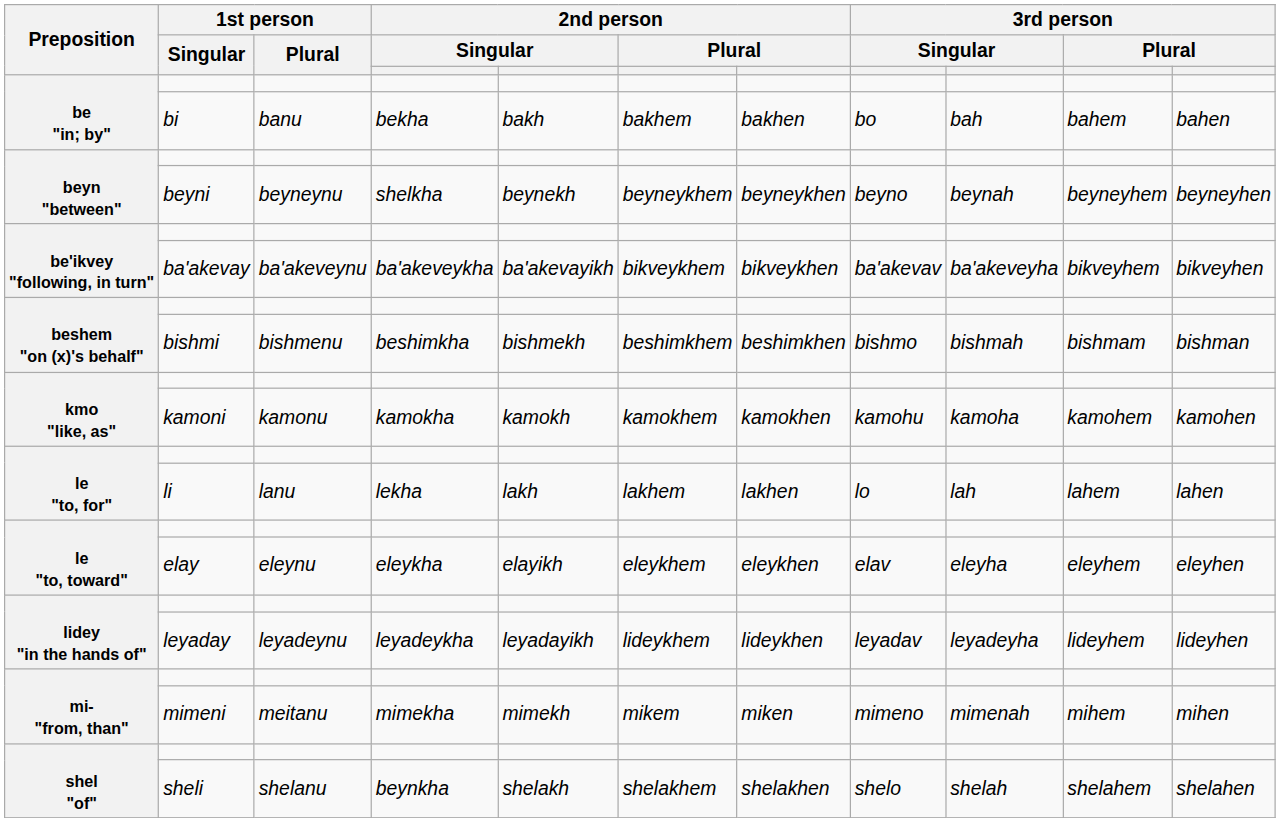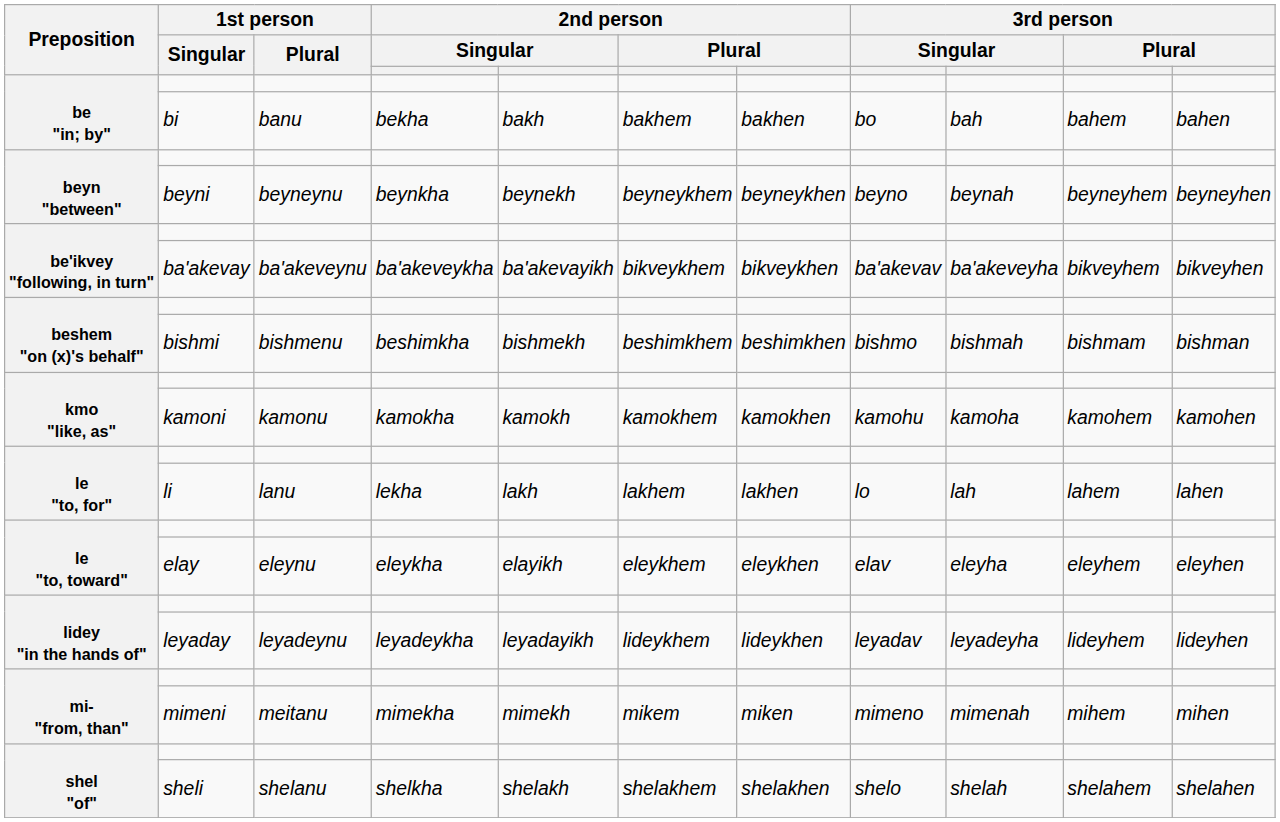 <table class="wikitable mw-collapsed mw-collapsible">
 <tr>
 <th rowspan="3">Preposition</th>
 <th colspan="2">1st person</th>
 <th colspan="4">2nd person</th>
 <th colspan="4">3rd person</th>
 </tr>
 <tr>
 <th rowspan="2">Singular</th>
 <th rowspan="2">Plural</th>
 <th colspan="2">Singular</th>
 <th colspan="2">Plural</th>
 <th colspan="2">Singular</th>
 <th colspan="2">Plural</th>
 </tr>
 <tr>
 <th></th>
 <th></th>
 <th></th>
 <th></th>
 <th></th>
 <th></th>
 <th></th>
 <th></th>
 </tr>
 <tr>
 <th rowspan="2"><br><small>be<br>"in; by"</small></th>
 <td></td>
 <td></td>
 <td></td>
 <td></td>
 <td></td>
 <td></td>
 <td></td>
 <td></td>
 <td></td>
 <td></td>
 </tr>
 <tr>
 <td><em>bi</em></td>
 <td><em>banu</em></td>
 <td><em>bekha</em></td>
 <td><em>bakh</em></td>
 <td><em>bakhem</em></td>
 <td><em>bakhen</em></td>
 <td><em>bo</em></td>
 <td><em>bah</em></td>
 <td><em>bahem</em></td>
 <td><em>bahen</em></td>
 </tr>
 <tr>
 <th rowspan="2"><br><small>beyn<br>"between"</small></th>
 <td></td>
 <td></td>
 <td></td>
 <td></td>
 <td></td>
 <td></td>
 <td></td>
 <td></td>
 <td></td>
 <td></td>
 </tr>
 <tr>
 <td><em>beyni</em></td>
 <td><em>beyneynu</em></td>
-<td><em>shelkha</em></td>
+<td><em>beynkha</em></td>
 <td><em>beynekh</em></td>
 <td><em>beyneykhem</em></td>
 <td><em>beyneykhen</em></td>
 <td><em>beyno</em></td>
 <td><em>beynah</em></td>
 <td><em>beyneyhem</em></td>
 <td><em>beyneyhen</em></td>
 </tr>
 <tr>
 <th rowspan="2"><br><small>be'ikvey<br>"following, in turn"</small></th>
 <td></td>
 <td></td>
 <td></td>
 <td></td>
 <td></td>
 <td></td>
 <td></td>
 <td></td>
 <td></td>
 <td></td>
 </tr>
 <tr>
 <td><em>ba'akevay</em></td>
 <td><em>ba'akeveynu</em></td>
 <td><em>ba'akeveykha</em></td>
 <td><em>ba'akevayikh</em></td>
 <td><em>bikveykhem</em></td>
 <td><em>bikveykhen</em></td>
 <td><em>ba'akevav</em></td>
 <td><em>ba'akeveyha</em></td>
 <td><em>bikveyhem</em></td>
 <td><em>bikveyhen</em></td>
 </tr>
 <tr>
 <th rowspan="2"><br><small>beshem<br>"on (x)'s behalf"</small></th>
 <td></td>
 <td></td>
 <td></td>
 <td></td>
 <td></td>
 <td></td>
 <td></td>
 <td></td>
 <td></td>
 <td></td>
 </tr>
 <tr>
 <td><em>bishmi</em></td>
 <td><em>bishmenu</em></td>
 <td><em>beshimkha</em></td>
 <td><em>bishmekh</em></td>
 <td><em>beshimkhem</em></td>
 <td><em>beshimkhen</em></td>
 <td><em>bishmo</em></td>
 <td><em>bishmah</em></td>
 <td><em>bishmam</em></td>
 <td><em>bishman</em></td>
 </tr>
 <tr>
 <th rowspan="2"><br><small>kmo<br>"like, as"</small></th>
 <td></td>
 <td></td>
 <td></td>
 <td></td>
 <td></td>
 <td></td>
 <td></td>
 <td></td>
 <td></td>
 <td></td>
 </tr>
 <tr>
 <td><em>kamoni</em></td>
 <td><em>kamonu</em></td>
 <td><em>kamokha</em></td>
 <td><em>kamokh</em></td>
 <td><em>kamokhem</em></td>
 <td><em>kamokhen</em></td>
 <td><em>kamohu</em></td>
 <td><em>kamoha</em></td>
 <td><em>kamohem</em></td>
 <td><em>kamohen</em></td>
 </tr>
 <tr>
 <th rowspan="2"><br><small>le<br>"to, for"</small></th>
 <td></td>
 <td></td>
 <td></td>
 <td></td>
 <td></td>
 <td></td>
 <td></td>
 <td></td>
 <td></td>
 <td></td>
 </tr>
 <tr>
 <td><em>li</em></td>
 <td><em>lanu</em></td>
 <td><em>lekha</em></td>
 <td><em>lakh</em></td>
 <td><em>lakhem</em></td>
 <td><em>lakhen</em></td>
 <td><em>lo</em></td>
 <td><em>lah</em></td>
 <td><em>lahem</em></td>
 <td><em>lahen</em></td>
 </tr>
 <tr>
 <th rowspan="2"><br><small>le<br>"to, toward"</small></th>
 <td></td>
 <td></td>
 <td></td>
 <td></td>
 <td></td>
 <td></td>
 <td></td>
 <td></td>
 <td></td>
 <td></td>
 </tr>
 <tr>
 <td><em>elay</em></td>
 <td><em>eleynu</em></td>
 <td><em>eleykha</em></td>
 <td><em>elayikh</em></td>
 <td><em>eleykhem</em></td>
 <td><em>eleykhen</em></td>
 <td><em>elav</em></td>
 <td><em>eleyha</em></td>
 <td><em>eleyhem</em></td>
 <td><em>eleyhen</em></td>
 </tr>
 <tr>
 <th rowspan="2"><br><small>lidey<br>"in the hands of"</small></th>
 <td></td>
 <td></td>
 <td></td>
 <td></td>
 <td></td>
 <td></td>
 <td></td>
 <td></td>
 <td></td>
 <td></td>
 </tr>
 <tr>
 <td><em>leyaday</em></td>
 <td><em>leyadeynu</em></td>
 <td><em>leyadeykha</em></td>
 <td><em>leyadayikh</em></td>
 <td><em>lideykhem</em></td>
 <td><em>lideykhen</em></td>
 <td><em>leyadav</em></td>
 <td><em>leyadeyha</em></td>
 <td><em>lideyhem</em></td>
 <td><em>lideyhen</em></td>
 </tr>
 <tr>
 <th rowspan="2"><br><small>mi-<br>"from, than"</small></th>
 <td></td>
 <td></td>
 <td></td>
 <td></td>
 <td></td>
 <td></td>
 <td></td>
 <td></td>
 <td></td>
 <td></td>
 </tr>
 <tr>
 <td><em>mimeni</em></td>
 <td><em>meitanu</em></td>
 <td><em>mimekha</em></td>
 <td><em>mimekh</em></td>
 <td><em>mikem</em></td>
 <td><em>miken</em></td>
 <td><em>mimeno</em></td>
 <td><em>mimenah</em></td>
 <td><em>mihem</em></td>
 <td><em>mihen</em></td>
 </tr>
 <tr>
 <th rowspan="2"><br><small>shel<br>"of"</small></th>
 <td></td>
 <td></td>
 <td></td>
 <td></td>
 <td></td>
 <td></td>
 <td></td>
 <td></td>
 <td></td>
 <td></td>
 </tr>
 <tr>
 <td><em>sheli</em></td>
 <td><em>shelanu</em></td>
-<td><em>beynkha</em></td>
+<td><em>shelkha</em></td>
 <td><em>shelakh</em></td>
 <td><em>shelakhem</em></td>
 <td><em>shelakhen</em></td>
 <td><em>shelo</em></td>
 <td><em>shelah</em></td>
 <td><em>shelahem</em></td>
 <td><em>shelahen</em></td>
 </tr>
 </table>
